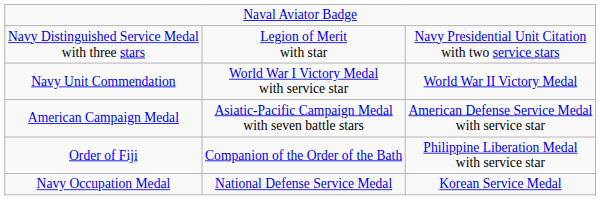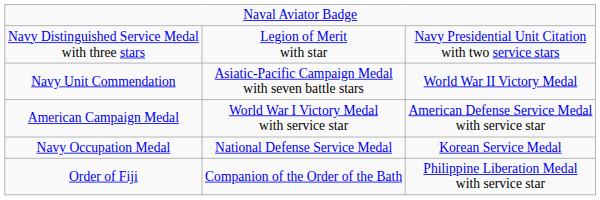 <table class="wikitable" style="margin-left: auto; margin-right: auto; text-align: center;">
 <tr>
 <td colspan="3"><a href='#'>Naval Aviator Badge</a></td>
 </tr>
 <tr>
 <td><a href='#'>Navy Distinguished Service Medal</a> <br>with three <a href='#'>stars</a></td>
 <td><a href='#'>Legion of Merit</a> <br>with star</td>
 <td><a href='#'>Navy Presidential Unit Citation</a> <br>with two <a href='#'>service stars</a></td>
 </tr>
 <tr>
 <td><a href='#'>Navy Unit Commendation</a></td>
-<td><a href='#'>World War I Victory Medal</a> <br>with service star</td>
+<td><a href='#'>Asiatic-Pacific Campaign Medal</a> <br>with seven battle stars</td>
 <td><a href='#'>World War II Victory Medal</a></td>
 </tr>
 <tr>
 <td><a href='#'>American Campaign Medal</a></td>
-<td><a href='#'>Asiatic-Pacific Campaign Medal</a> <br>with seven battle stars</td>
+<td><a href='#'>World War I Victory Medal</a> <br>with service star</td>
 <td><a href='#'>American Defense Service Medal</a> <br>with service star</td>
+</tr>
+<tr>
+<td><a href='#'>Navy Occupation Medal</a></td>
+<td><a href='#'>National Defense Service Medal</a></td>
+<td><a href='#'>Korean Service Medal</a></td>
 </tr>
 <tr>
 <td><a href='#'>Order of Fiji</a></td>
 <td><a href='#'>Companion of the Order of the Bath</a></td>
 <td><a href='#'>Philippine Liberation Medal</a> <br>with service star</td>
 </tr>
-<tr>
-<td><a href='#'>Navy Occupation Medal</a></td>
-<td><a href='#'>National Defense Service Medal</a></td>
-<td><a href='#'>Korean Service Medal</a></td>
-</tr>
 </table>
